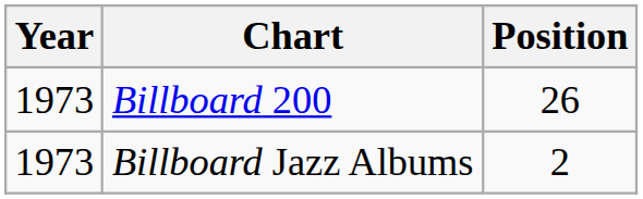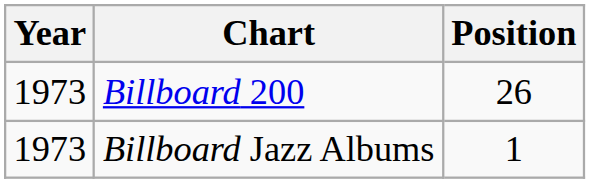 <table class="wikitable">
 <tr>
 <th>Year</th>
 <th>Chart</th>
 <th>Position</th>
 </tr>
 <tr>
 <td>1973</td>
 <td><a href='#'><em>Billboard</em> 200</a></td>
 <td align="center">26</td>
 </tr>
 <tr>
 <td>1973</td>
 <td><em>Billboard</em> Jazz Albums</td>
-<td align="center">2</td>
+<td align="center">1</td>
 </tr>
 </table>
